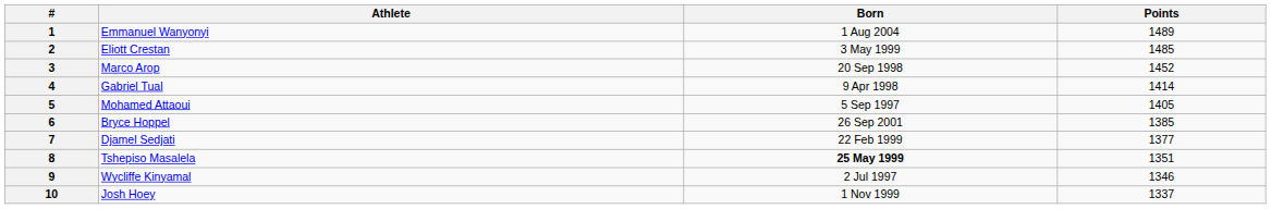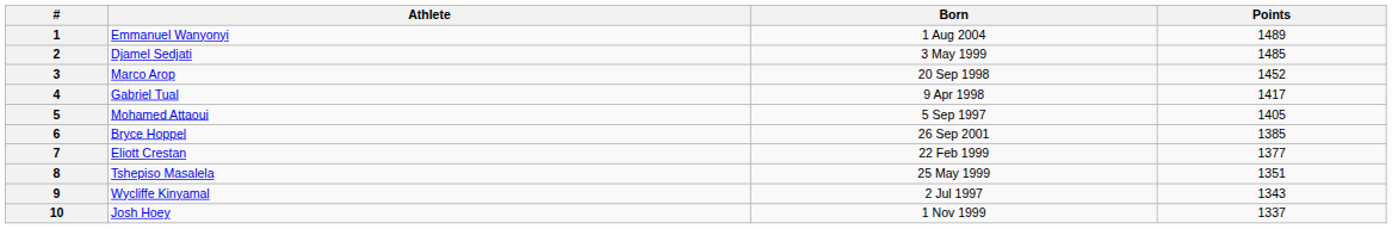 <table class="wikitable" width=80% style="font-size:90%; text-align:center;">
 <tr>
 <th>#</th>
 <th>Athlete</th>
 <th>Born</th>
 <th>Points</th>
 </tr>
 <tr>
 <th>1</th>
 <td align=left> <a href='#'>Emmanuel Wanyonyi</a></td>
 <td>1 Aug 2004</td>
 <td>1489</td>
 </tr>
 <tr>
 <th>2</th>
-<td align=left> <a href='#'>Eliott Crestan</a></td>
+<td align=left> <a href='#'>Djamel Sedjati</a></td>
 <td>3 May 1999</td>
 <td>1485</td>
 </tr>
 <tr>
 <th>3</th>
 <td align=left> <a href='#'>Marco Arop</a></td>
 <td>20 Sep 1998</td>
 <td>1452</td>
 </tr>
 <tr>
 <th>4</th>
 <td align=left> <a href='#'>Gabriel Tual</a></td>
 <td>9 Apr 1998</td>
-<td>1414</td>
+<td>1417</td>
 </tr>
 <tr>
 <th>5</th>
 <td align=left> <a href='#'>Mohamed Attaoui</a></td>
 <td>5 Sep 1997</td>
 <td>1405</td>
 </tr>
 <tr>
 <th>6</th>
 <td align=left> <a href='#'>Bryce Hoppel</a></td>
 <td>26 Sep 2001</td>
 <td>1385</td>
 </tr>
 <tr>
 <th>7</th>
-<td align=left> <a href='#'>Djamel Sedjati</a></td>
+<td align=left> <a href='#'>Eliott Crestan</a></td>
 <td>22 Feb 1999</td>
 <td>1377</td>
 </tr>
 <tr>
 <th>8</th>
 <td align=left> <a href='#'>Tshepiso Masalela</a></td>
-<td><strong>25 May 1999</strong></td>
+<td>25 May 1999</td>
 <td>1351</td>
 </tr>
 <tr>
 <th>9</th>
 <td align=left> <a href='#'>Wycliffe Kinyamal</a></td>
 <td>2 Jul 1997</td>
-<td>1346</td>
+<td>1343</td>
 </tr>
 <tr>
 <th>10</th>
 <td align=left> <a href='#'>Josh Hoey</a></td>
 <td>1 Nov 1999</td>
 <td>1337</td>
 </tr>
 </table>
